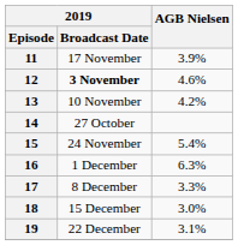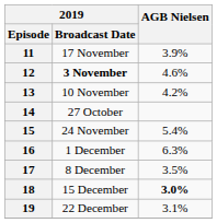 <table class=wikitable style=text-align:center>
 <tr>
 <th colspan=2>2019</th>
 <th rowspan=2>AGB Nielsen<br><br></th>
 </tr>
 <tr>
 <th>Episode</th>
 <th>Broadcast Date</th>
 </tr>
 <tr>
 <th>11</th>
 <td>17 November</td>
 <td>3.9%</td>
 </tr>
 <tr>
 <th>12</th>
 <td><strong>3 November</strong></td>
 <td>4.6%</td>
 </tr>
 <tr>
 <th>13</th>
 <td>10 November</td>
 <td>4.2%</td>
 </tr>
 <tr>
 <th>14</th>
 <td>27 October</td>
 <td></td>
 </tr>
 <tr>
 <th>15</th>
 <td>24 November</td>
 <td>5.4%</td>
 </tr>
 <tr>
 <th>16</th>
 <td>1 December</td>
 <td>6.3%</td>
 </tr>
 <tr>
 <th>17</th>
 <td>8 December</td>
-<td>3.3%</td>
+<td>3.5%</td>
 </tr>
 <tr>
 <th>18</th>
 <td>15 December</td>
-<td>3.0%</td>
+<td><strong>3.0%</strong></td>
 </tr>
 <tr>
 <th>19</th>
 <td>22 December</td>
 <td>3.1%</td>
 </tr>
 <tr>
 </tr>
 </table>
